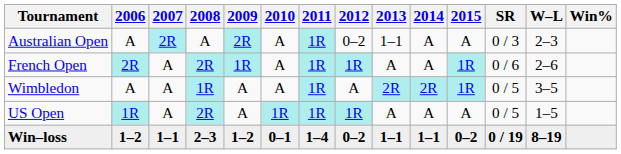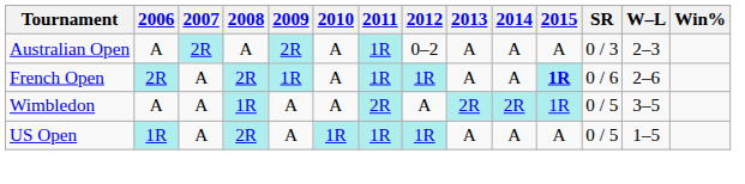 <table class=wikitable style=text-align:center>
 <tr>
 <th>Tournament</th>
 <th><a href='#'>2006</a></th>
 <th><a href='#'>2007</a></th>
 <th><a href='#'>2008</a></th>
 <th><a href='#'>2009</a></th>
 <th><a href='#'>2010</a></th>
 <th><a href='#'>2011</a></th>
 <th><a href='#'>2012</a></th>
 <th><a href='#'>2013</a></th>
 <th><a href='#'>2014</a></th>
 <th><a href='#'>2015</a></th>
 <th>SR</th>
 <th>W–L</th>
 <th>Win%</th>
 </tr>
 <tr>
 <td align=left><a href='#'>Australian Open</a></td>
 <td>A</td>
 <td style=background:#afeeee><a href='#'>2R</a></td>
 <td>A</td>
 <td style=background:#afeeee><a href='#'>2R</a></td>
 <td>A</td>
 <td style=background:#afeeee><a href='#'>1R</a></td>
 <td>0–2</td>
-<td>1–1</td>
+<td>A</td>
 <td>A</td>
 <td>A</td>
 <td>0 / 3</td>
 <td>2–3</td>
 <td></td>
 </tr>
 <tr>
 <td align=left><a href='#'>French Open</a></td>
 <td style=background:#afeeee><a href='#'>2R</a></td>
 <td>A</td>
 <td style=background:#afeeee><a href='#'>2R</a></td>
 <td style=background:#afeeee><a href='#'>1R</a></td>
 <td>A</td>
 <td style=background:#afeeee><a href='#'>1R</a></td>
 <td style=background:#afeeee><a href='#'>1R</a></td>
 <td>A</td>
 <td>A</td>
-<td style=background:#afeeee><a href='#'>1R</a></td>
+<td style=background:#afeeee><strong><a href='#'>1R</a></strong></td>
 <td>0 / 6</td>
 <td>2–6</td>
 <td></td>
 </tr>
 <tr>
 <td align=left><a href='#'>Wimbledon</a></td>
 <td>A</td>
 <td>A</td>
 <td style=background:#afeeee><a href='#'>1R</a></td>
 <td>A</td>
 <td>A</td>
-<td style=background:#afeeee><a href='#'>1R</a></td>
+<td style=background:#afeeee><a href='#'>2R</a></td>
 <td>A</td>
 <td style=background:#afeeee><a href='#'>2R</a></td>
 <td style=background:#afeeee><a href='#'>2R</a></td>
 <td style=background:#afeeee><a href='#'>1R</a></td>
 <td>0 / 5</td>
 <td>3–5</td>
 <td></td>
 </tr>
 <tr>
 <td align=left><a href='#'>US Open</a></td>
 <td style=background:#afeeee><a href='#'>1R</a></td>
 <td>A</td>
 <td style=background:#afeeee><a href='#'>2R</a></td>
 <td>A</td>
 <td style=background:#afeeee><a href='#'>1R</a></td>
 <td style=background:#afeeee><a href='#'>1R</a></td>
 <td style=background:#afeeee><a href='#'>1R</a></td>
 <td>A</td>
 <td>A</td>
 <td>A</td>
 <td>0 / 5</td>
 <td>1–5</td>
 <td></td>
 </tr>
-<tr style=background:#efefef;font-weight:bold>
-<td style=text-align:left>Win–loss</td>
-<td>1–2</td>
-<td>1–1</td>
-<td>2–3</td>
-<td>1–2</td>
-<td>0–1</td>
-<td>1–4</td>
-<td>0–2</td>
-<td>1–1</td>
-<td>1–1</td>
-<td>0–2</td>
-<td>0 / 19</td>
-<td>8–19</td>
-<td></td>
-</tr>
 </table>
